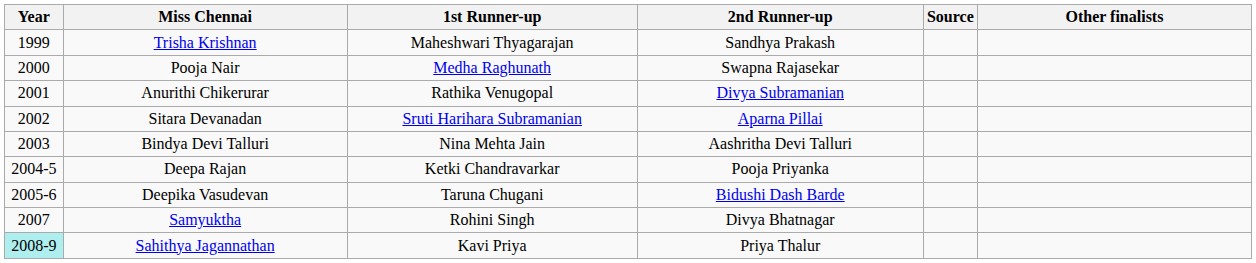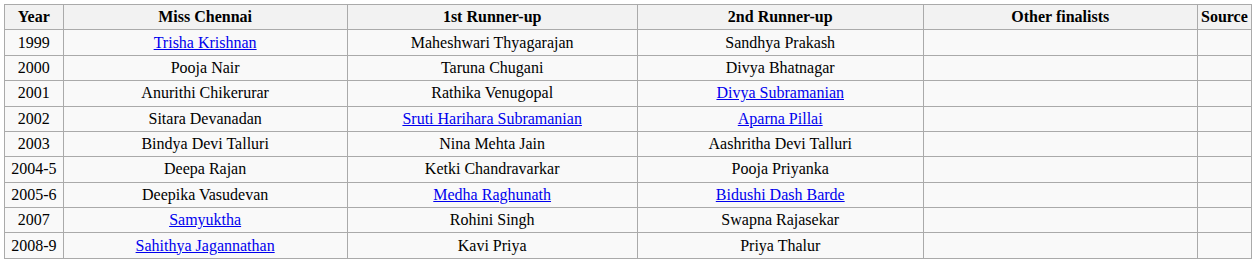 <table class="wikitable sortable" style="text-align:center">
 <tr>
 <th width=60>Year</th>
 <th width=400>Miss Chennai</th>
 <th width=400>1st Runner-up</th>
 <th width=400>2nd Runner-up</th>
+<th width=400>Other finalists</th>
 <th class="unsortable">Source</th>
-<th width=400>Other finalists</th>
 </tr>
 <tr>
 <td>1999</td>
 <td><a href='#'>Trisha Krishnan</a></td>
 <td>Maheshwari Thyagarajan</td>
 <td>Sandhya Prakash</td>
 <td></td>
 <td></td>
 </tr>
 <tr>
 <td>2000</td>
 <td>Pooja Nair</td>
-<td><a href='#'>Medha Raghunath</a></td>
-<td>Swapna Rajasekar</td>
+<td>Taruna Chugani</td>
+<td>Divya Bhatnagar</td>
 <td></td>
 <td></td>
 </tr>
 <tr>
 <td>2001</td>
 <td>Anurithi Chikerurar</td>
 <td>Rathika Venugopal</td>
 <td><a href='#'>Divya Subramanian</a></td>
 <td></td>
 <td></td>
 </tr>
 <tr>
 <td>2002</td>
 <td>Sitara Devanadan</td>
 <td><a href='#'>Sruti Harihara Subramanian</a></td>
 <td><a href='#'>Aparna Pillai</a></td>
 <td></td>
 <td></td>
 </tr>
 <tr>
 <td>2003</td>
 <td>Bindya Devi Talluri</td>
 <td>Nina Mehta Jain</td>
 <td>Aashritha Devi Talluri</td>
 <td></td>
 <td></td>
 </tr>
 <tr>
 <td>2004-5</td>
 <td>Deepa Rajan</td>
 <td>Ketki Chandravarkar</td>
 <td>Pooja Priyanka</td>
 <td></td>
 <td></td>
 </tr>
 <tr>
 <td>2005-6</td>
 <td>Deepika Vasudevan</td>
-<td>Taruna Chugani</td>
+<td><a href='#'>Medha Raghunath</a></td>
 <td><a href='#'>Bidushi Dash Barde</a></td>
 <td></td>
 <td></td>
 </tr>
 <tr>
 <td>2007</td>
 <td><a href='#'>Samyuktha</a></td>
 <td>Rohini Singh</td>
-<td>Divya Bhatnagar</td>
+<td>Swapna Rajasekar</td>
 <td></td>
 <td></td>
 </tr>
 <tr>
-<td style="background: paleturquoise;">2008-9</td>
+<td>2008-9</td>
 <td><a href='#'>Sahithya Jagannathan</a></td>
 <td>Kavi Priya</td>
 <td>Priya Thalur</td>
 <td></td>
 <td></td>
 </tr>
 </table>
